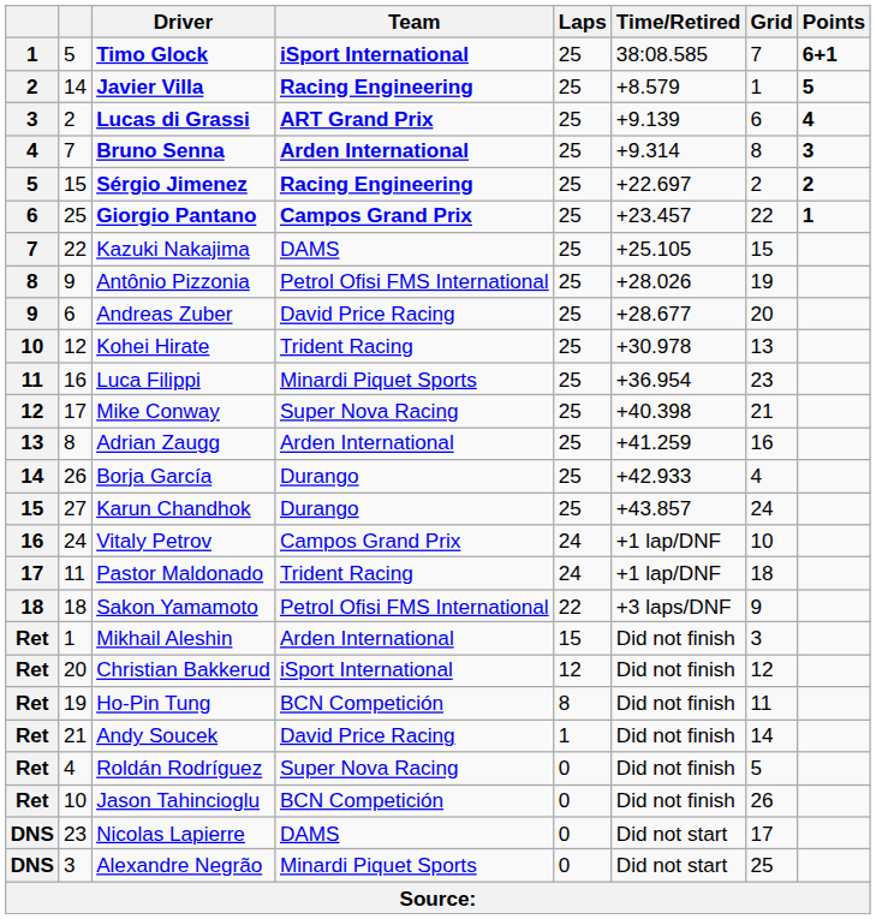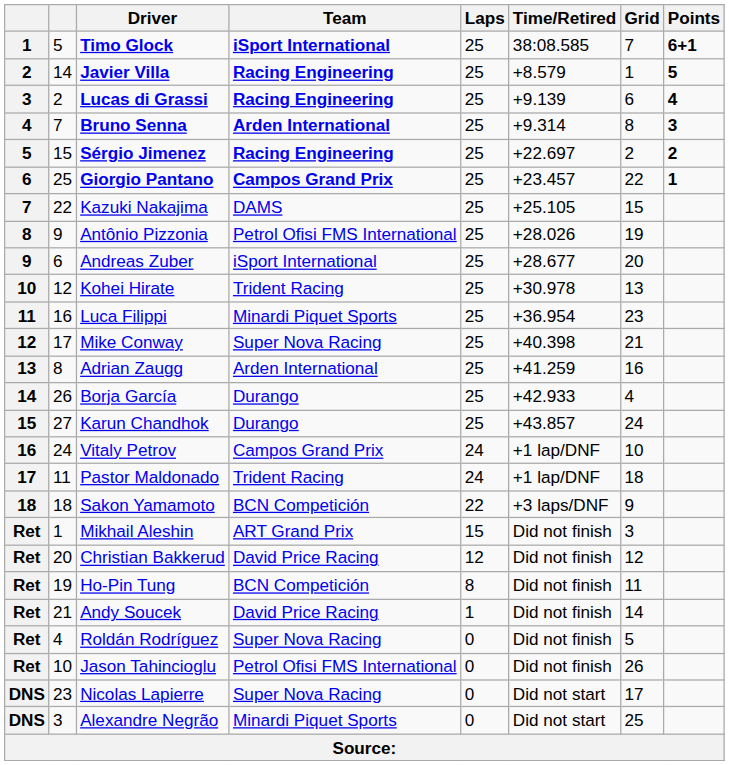 <table class="wikitable" style="font-size:85%">
 <tr>
 <th></th>
 <th></th>
 <th>Driver</th>
 <th>Team</th>
 <th>Laps</th>
 <th>Time/Retired</th>
 <th>Grid</th>
 <th>Points</th>
 </tr>
 <tr>
 <th>1</th>
 <td>5</td>
 <td> <strong><a href='#'>Timo Glock</a></strong></td>
 <td><strong><a href='#'>iSport International</a></strong></td>
 <td>25</td>
 <td>38:08.585</td>
 <td>7</td>
 <td><strong>6+1</strong></td>
 </tr>
 <tr>
 <th>2</th>
 <td>14</td>
 <td> <strong><a href='#'>Javier Villa</a></strong></td>
 <td><strong><a href='#'>Racing Engineering</a></strong></td>
 <td>25</td>
 <td>+8.579</td>
 <td>1</td>
 <td><strong>5</strong></td>
 </tr>
 <tr>
 <th>3</th>
 <td>2</td>
 <td> <strong><a href='#'>Lucas di Grassi</a></strong></td>
-<td><strong><a href='#'>ART Grand Prix</a></strong></td>
+<td><strong><a href='#'>Racing Engineering</a></strong></td>
 <td>25</td>
 <td>+9.139</td>
 <td>6</td>
 <td><strong>4</strong></td>
 </tr>
 <tr>
 <th>4</th>
 <td>7</td>
 <td> <strong><a href='#'>Bruno Senna</a></strong></td>
 <td><strong><a href='#'>Arden International</a></strong></td>
 <td>25</td>
 <td>+9.314</td>
 <td>8</td>
 <td><strong>3</strong></td>
 </tr>
 <tr>
 <th>5</th>
 <td>15</td>
 <td> <strong><a href='#'>Sérgio Jimenez</a></strong></td>
 <td><strong><a href='#'>Racing Engineering</a></strong></td>
 <td>25</td>
 <td>+22.697</td>
 <td>2</td>
 <td><strong>2</strong></td>
 </tr>
 <tr>
 <th>6</th>
 <td>25</td>
 <td> <strong><a href='#'>Giorgio Pantano</a></strong></td>
 <td><strong><a href='#'>Campos Grand Prix</a></strong></td>
 <td>25</td>
 <td>+23.457</td>
 <td>22</td>
 <td><strong>1</strong></td>
 </tr>
 <tr>
 <th>7</th>
 <td>22</td>
 <td> <a href='#'>Kazuki Nakajima</a></td>
 <td><a href='#'>DAMS</a></td>
 <td>25</td>
 <td>+25.105</td>
 <td>15</td>
 <td></td>
 </tr>
 <tr>
 <th>8</th>
 <td>9</td>
 <td> <a href='#'>Antônio Pizzonia</a></td>
 <td><a href='#'>Petrol Ofisi FMS International</a></td>
 <td>25</td>
 <td>+28.026</td>
 <td>19</td>
 <td></td>
 </tr>
 <tr>
 <th>9</th>
 <td>6</td>
 <td> <a href='#'>Andreas Zuber</a></td>
-<td><a href='#'>David Price Racing</a></td>
+<td><a href='#'>iSport International</a></td>
 <td>25</td>
 <td>+28.677</td>
 <td>20</td>
 <td></td>
 </tr>
 <tr>
 <th>10</th>
 <td>12</td>
 <td> <a href='#'>Kohei Hirate</a></td>
 <td><a href='#'>Trident Racing</a></td>
 <td>25</td>
 <td>+30.978</td>
 <td>13</td>
 <td></td>
 </tr>
 <tr>
 <th>11</th>
 <td>16</td>
 <td> <a href='#'>Luca Filippi</a></td>
 <td><a href='#'>Minardi Piquet Sports</a></td>
 <td>25</td>
 <td>+36.954</td>
 <td>23</td>
 <td></td>
 </tr>
 <tr>
 <th>12</th>
 <td>17</td>
 <td> <a href='#'>Mike Conway</a></td>
 <td><a href='#'>Super Nova Racing</a></td>
 <td>25</td>
 <td>+40.398</td>
 <td>21</td>
 <td></td>
 </tr>
 <tr>
 <th>13</th>
 <td>8</td>
 <td> <a href='#'>Adrian Zaugg</a></td>
 <td><a href='#'>Arden International</a></td>
 <td>25</td>
 <td>+41.259</td>
 <td>16</td>
 <td></td>
 </tr>
 <tr>
 <th>14</th>
 <td>26</td>
 <td> <a href='#'>Borja García</a></td>
 <td><a href='#'>Durango</a></td>
 <td>25</td>
 <td>+42.933</td>
 <td>4</td>
 <td></td>
 </tr>
 <tr>
 <th>15</th>
 <td>27</td>
 <td> <a href='#'>Karun Chandhok</a></td>
 <td><a href='#'>Durango</a></td>
 <td>25</td>
 <td>+43.857</td>
 <td>24</td>
 <td></td>
 </tr>
 <tr>
 <th>16</th>
 <td>24</td>
 <td> <a href='#'>Vitaly Petrov</a></td>
 <td><a href='#'>Campos Grand Prix</a></td>
 <td>24</td>
 <td>+1 lap/DNF</td>
 <td>10</td>
 <td></td>
 </tr>
 <tr>
 <th>17</th>
 <td>11</td>
 <td> <a href='#'>Pastor Maldonado</a></td>
 <td><a href='#'>Trident Racing</a></td>
 <td>24</td>
 <td>+1 lap/DNF</td>
 <td>18</td>
 <td></td>
 </tr>
 <tr>
 <th>18</th>
 <td>18</td>
 <td> <a href='#'>Sakon Yamamoto</a></td>
-<td><a href='#'>Petrol Ofisi FMS International</a></td>
+<td><a href='#'>BCN Competición</a></td>
 <td>22</td>
 <td>+3 laps/DNF</td>
 <td>9</td>
 <td></td>
 </tr>
 <tr>
 <th>Ret</th>
 <td>1</td>
 <td> <a href='#'>Mikhail Aleshin</a></td>
-<td><a href='#'>Arden International</a></td>
+<td><a href='#'>ART Grand Prix</a></td>
 <td>15</td>
 <td>Did not finish</td>
 <td>3</td>
 <td></td>
 </tr>
 <tr>
 <th>Ret</th>
 <td>20</td>
 <td> <a href='#'>Christian Bakkerud</a></td>
-<td><a href='#'>iSport International</a></td>
+<td><a href='#'>David Price Racing</a></td>
 <td>12</td>
 <td>Did not finish</td>
 <td>12</td>
 <td></td>
 </tr>
 <tr>
 <th>Ret</th>
 <td>19</td>
 <td> <a href='#'>Ho-Pin Tung</a></td>
 <td><a href='#'>BCN Competición</a></td>
 <td>8</td>
 <td>Did not finish</td>
 <td>11</td>
 <td></td>
 </tr>
 <tr>
 <th>Ret</th>
 <td>21</td>
 <td> <a href='#'>Andy Soucek</a></td>
 <td><a href='#'>David Price Racing</a></td>
 <td>1</td>
 <td>Did not finish</td>
 <td>14</td>
 <td></td>
 </tr>
 <tr>
 <th>Ret</th>
 <td>4</td>
 <td> <a href='#'>Roldán Rodríguez</a></td>
 <td><a href='#'>Super Nova Racing</a></td>
 <td>0</td>
 <td>Did not finish</td>
 <td>5</td>
 <td></td>
 </tr>
 <tr>
 <th>Ret</th>
 <td>10</td>
 <td> <a href='#'>Jason Tahincioglu</a></td>
-<td><a href='#'>BCN Competición</a></td>
+<td><a href='#'>Petrol Ofisi FMS International</a></td>
 <td>0</td>
 <td>Did not finish</td>
 <td>26</td>
 <td></td>
 </tr>
 <tr>
 <th>DNS</th>
 <td>23</td>
 <td> <a href='#'>Nicolas Lapierre</a></td>
-<td><a href='#'>DAMS</a></td>
+<td><a href='#'>Super Nova Racing</a></td>
 <td>0</td>
 <td>Did not start</td>
 <td>17</td>
 <td></td>
 </tr>
 <tr>
 <th>DNS</th>
 <td>3</td>
 <td> <a href='#'>Alexandre Negrão</a></td>
 <td><a href='#'>Minardi Piquet Sports</a></td>
 <td>0</td>
 <td>Did not start</td>
 <td>25</td>
 <td></td>
 </tr>
 <tr>
 <th colspan="8">Source:</th>
 </tr>
 <tr>
 </tr>
 </table>
